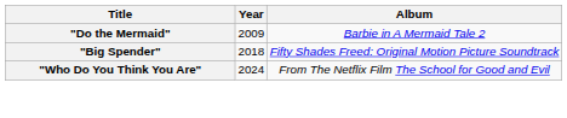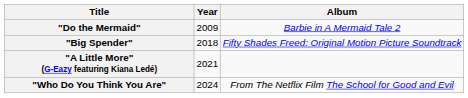 <table class="wikitable plainrowheaders" style="text-align:center;" border="1">
 <tr>
 <th scope="col" style="width:19em;">Title</th>
 <th scope="col">Year</th>
 <th scope="col">Album</th>
 </tr>
 <tr>
 <th scope="row">"Do the Mermaid"</th>
 <td>2009</td>
 <td><em><a href='#'>Barbie in A Mermaid Tale 2</a></em></td>
 </tr>
 <tr>
 <th scope="row">"Big Spender"<br></th>
 <td>2018</td>
 <td><em><a href='#'>Fifty Shades Freed: Original Motion Picture Soundtrack</a></em></td>
 </tr>
 <tr>
+<th scope="row">"A Little More"<br><small>(<a href='#'>G-Eazy</a> featuring Kiana Ledé)</small></th>
+<td>2021</td>
+<td></td>
+</tr>
+<tr>
 <th scope="row">"Who Do You Think You Are"<br></th>
 <td>2024</td>
 <td><em>From The Netflix Film <a href='#'>The School for Good and Evil</a></em></td>
 </tr>
 </table>
